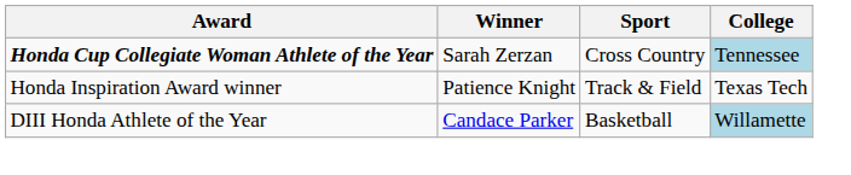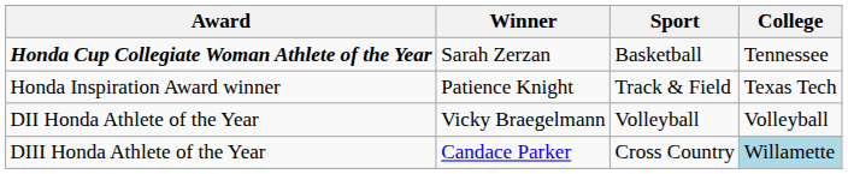 <table class="wikitable">
 <tr>
 <th>Award</th>
 <th>Winner</th>
 <th>Sport</th>
 <th>College</th>
 </tr>
 <tr>
 <td><strong><em>Honda Cup<strong> Collegiate Woman Athlete of the Year<em></td>
 <td>Sarah Zerzan</td>
-<td>Cross Country</td>
-<td style="background: lightblue;">Tennessee</td>
+<td>Basketball</td>
+<td>Tennessee</td>
 </tr>
 <tr>
 <td></em>Honda Inspiration Award winner<em></td>
 <td>Patience Knight</td>
 <td>Track & Field</td>
 <td>Texas Tech</td>
 </tr>
 <tr>
+<td></em>DII Honda Athlete of the Year<em></td>
+<td>Vicky Braegelmann</td>
+<td>Volleyball</td>
+<td>Volleyball</td>
+</tr>
+<tr>
 <td></em>DIII Honda Athlete of the Year<em></td>
 <td><a href='#'>Candace Parker</a></td>
-<td>Basketball</td>
+<td>Cross Country</td>
 <td style="background: lightblue;">Willamette</td>
 </tr>
 </table>
